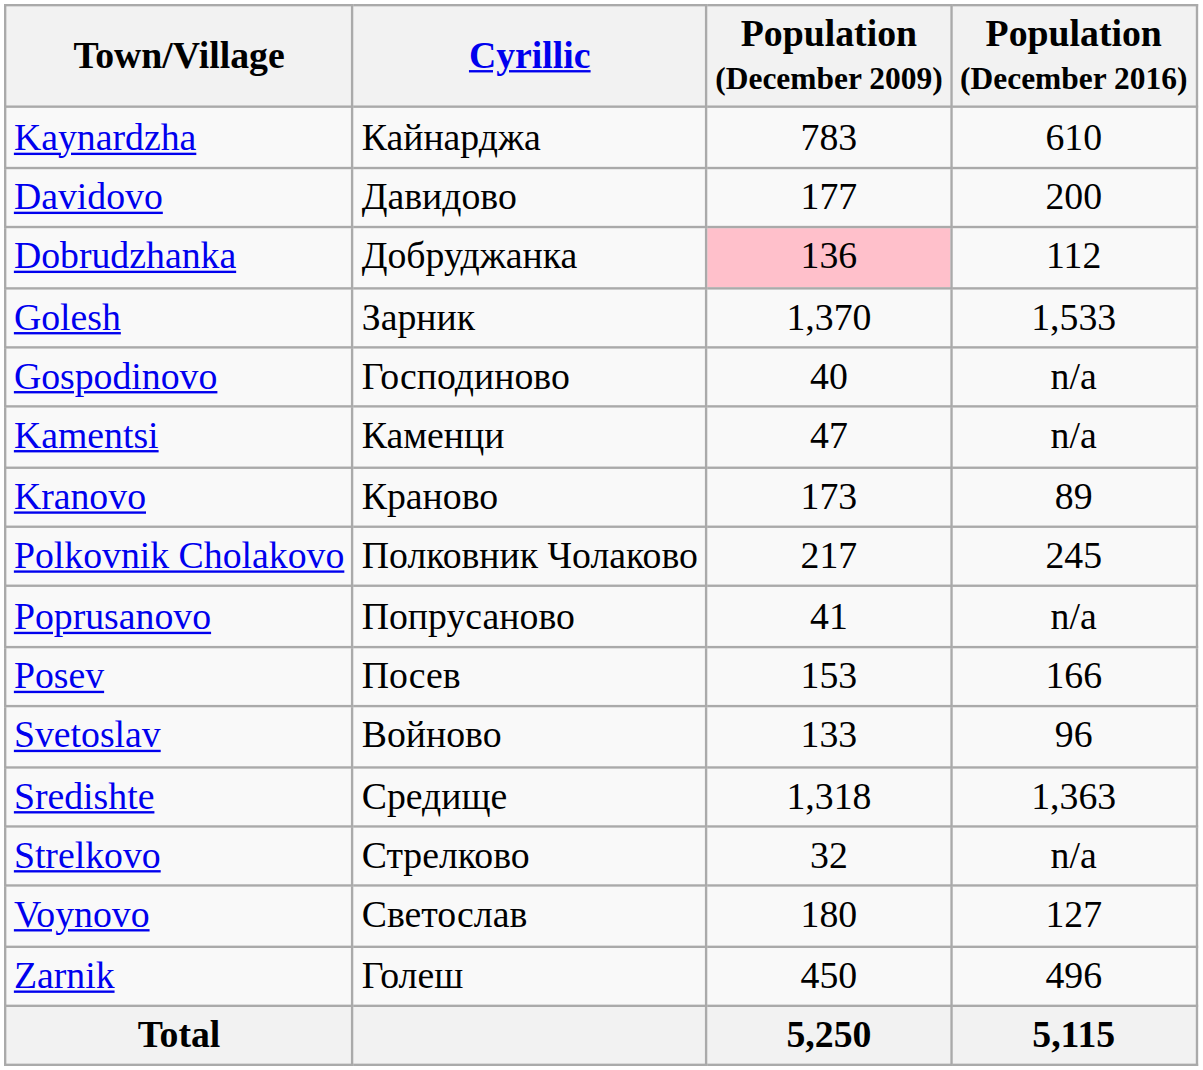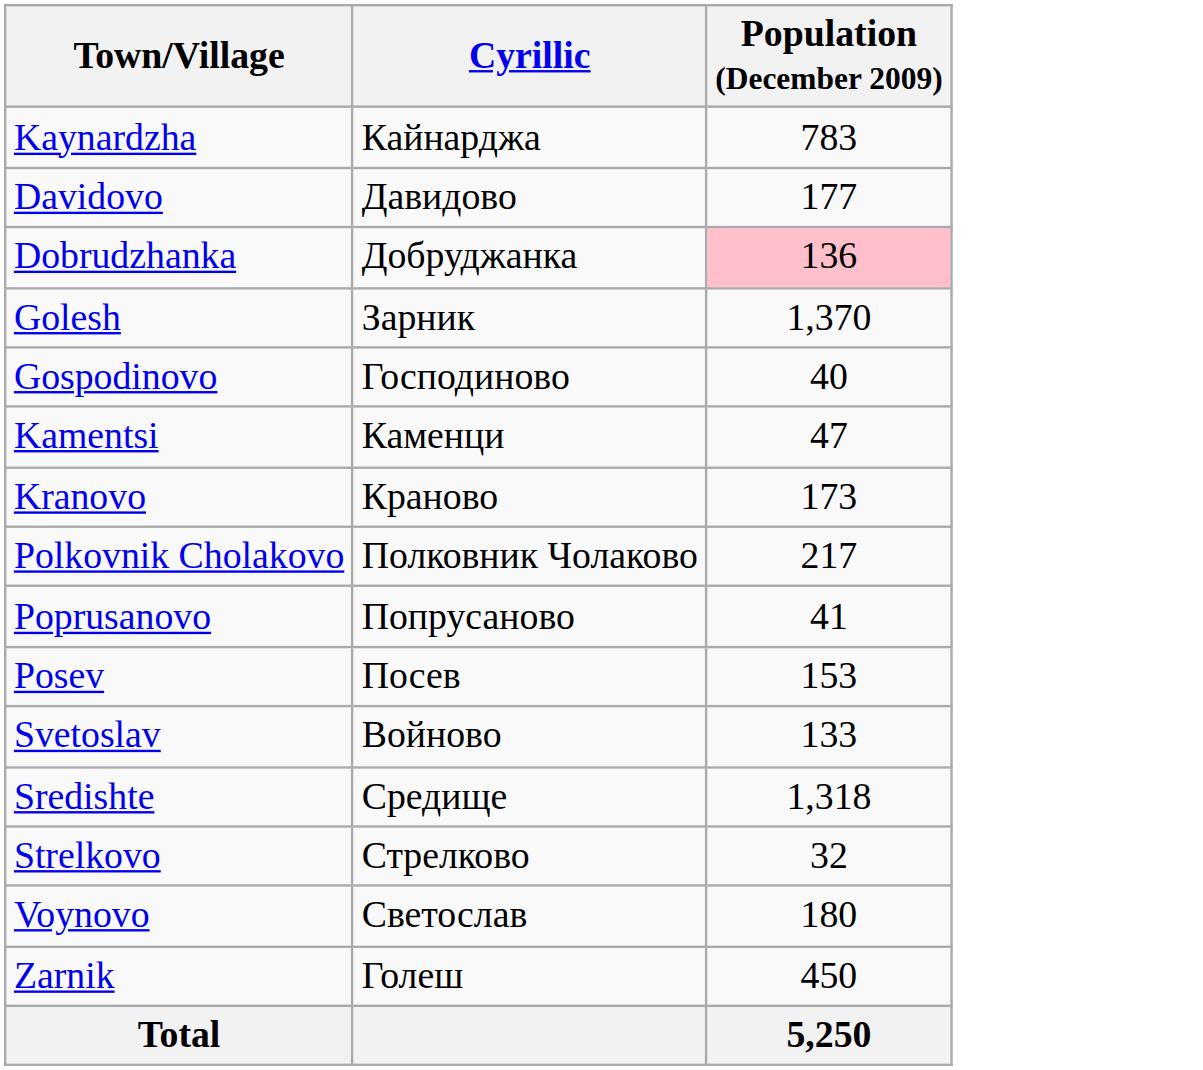 <table class="wikitable sortable">
 <tr>
 <th>Town/Village</th>
 <th><a href='#'>Cyrillic</a></th>
 <th>Population<br><small>(December 2009)</small></th>
-<th>Population<br><small>(December 2016)</small></th>
 </tr>
 <tr>
 <td><a href='#'>Kaynardzha</a></td>
 <td>Кайнарджа</td>
 <td style="text-align:center;">783</td>
-<td style="text-align:center;"> 610</td>
 </tr>
 <tr>
 <td><a href='#'>Davidovo</a></td>
 <td>Давидово</td>
 <td style="text-align:center;">177</td>
-<td style="text-align:center;"> 200</td>
 </tr>
 <tr>
 <td><a href='#'>Dobrudzhanka</a></td>
 <td>Добруджанка</td>
 <td style="background: pink; text-align:center;">136</td>
-<td style="text-align:center;"> 112</td>
 </tr>
 <tr>
 <td><a href='#'>Golesh</a></td>
 <td>Зарник</td>
 <td style="text-align:center;">1,370</td>
-<td style="text-align:center;"> 1,533</td>
 </tr>
 <tr>
 <td><a href='#'>Gospodinovo</a></td>
 <td>Господиново</td>
 <td style="text-align:center;">40</td>
-<td style="text-align:center;">n/a</td>
 </tr>
 <tr>
 <td><a href='#'>Kamentsi</a></td>
 <td>Каменци</td>
 <td style="text-align:center;">47</td>
-<td style="text-align:center;">n/a</td>
 </tr>
 <tr>
 <td><a href='#'>Kranovo</a></td>
 <td>Краново</td>
 <td style="text-align:center;">173</td>
-<td style="text-align:center;"> 89</td>
 </tr>
 <tr>
 <td><a href='#'>Polkovnik Cholakovo</a></td>
 <td>Полковник Чолаково</td>
 <td style="text-align:center;">217</td>
-<td style="text-align:center;"> 245</td>
 </tr>
 <tr>
 <td><a href='#'>Poprusanovo</a></td>
 <td>Попрусаново</td>
 <td style="text-align:center;">41</td>
-<td style="text-align:center;">n/a</td>
 </tr>
 <tr>
 <td><a href='#'>Posev</a></td>
 <td>Посев</td>
 <td style="text-align:center;">153</td>
-<td style="text-align:center;"> 166</td>
 </tr>
 <tr>
 <td><a href='#'>Svetoslav</a></td>
 <td>Войново</td>
 <td style="text-align:center;">133</td>
-<td style="text-align:center;"> 96</td>
 </tr>
 <tr>
 <td><a href='#'>Sredishte</a></td>
 <td>Средище</td>
 <td style="text-align:center;">1,318</td>
-<td style="text-align:center;"> 1,363</td>
 </tr>
 <tr>
 <td><a href='#'>Strelkovo</a></td>
 <td>Стрелково</td>
 <td style="text-align:center;">32</td>
-<td style="text-align:center;">n/a</td>
 </tr>
 <tr>
 <td><a href='#'>Voynovo</a></td>
 <td>Светослав</td>
 <td style="text-align:center;">180</td>
-<td style="text-align:center;"> 127</td>
 </tr>
 <tr>
 <td><a href='#'>Zarnik</a></td>
 <td>Голеш</td>
 <td style="text-align:center;">450</td>
-<td style="text-align:center;"> 496</td>
 </tr>
 <tr>
 <th>Total</th>
 <th></th>
 <th style="text-align:center;">5,250</th>
-<th style="text-align:center;"> 5,115</th>
 </tr>
 </table>
